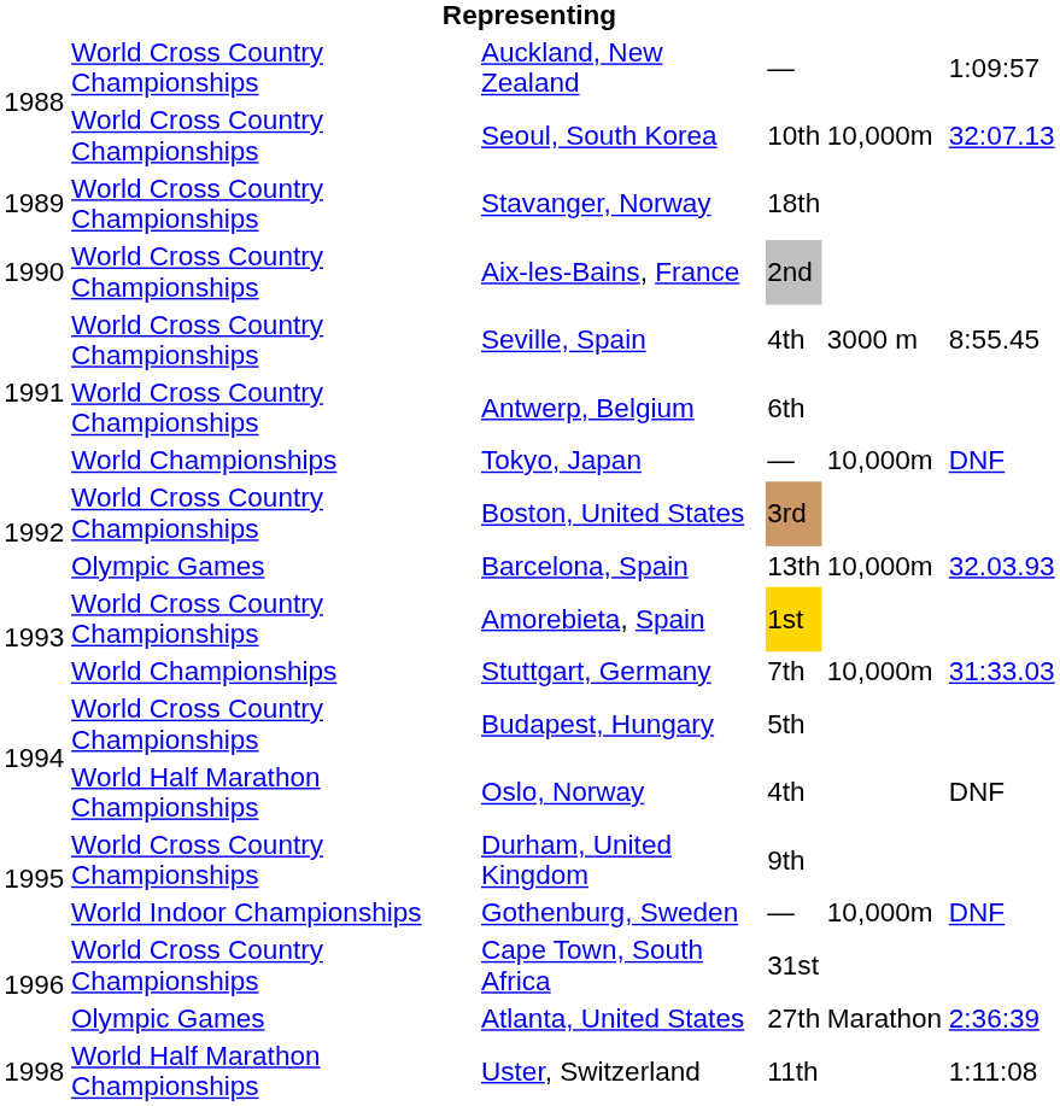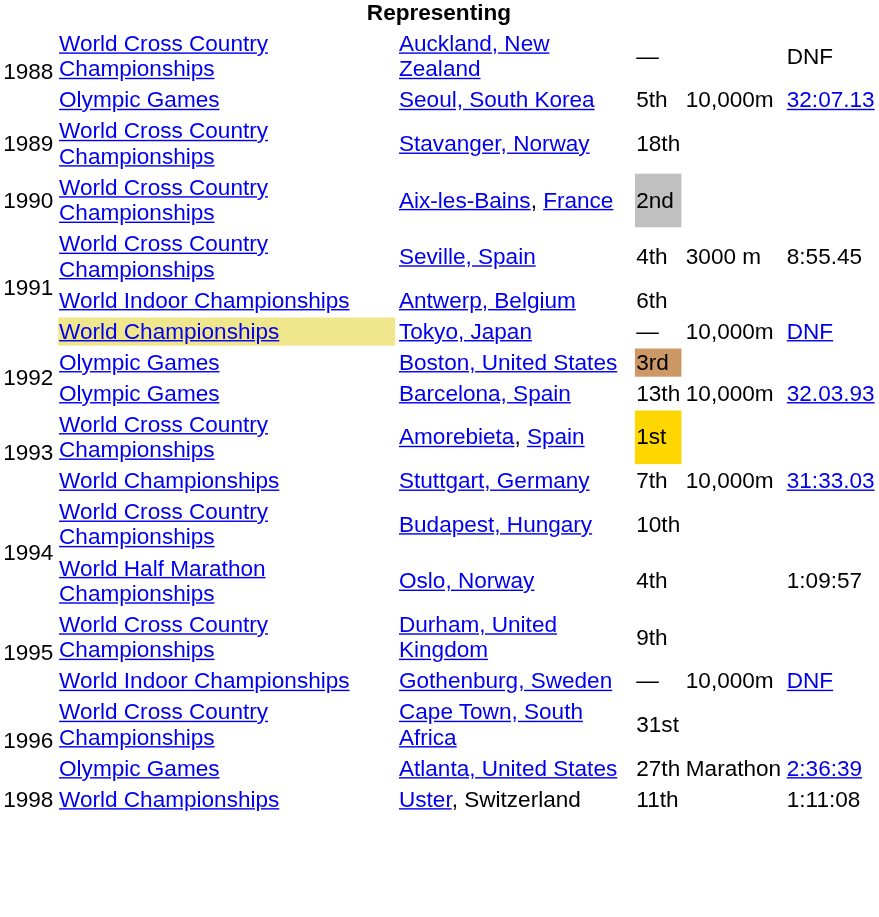 <table>
 <tr>
 <th colspan="6">Representing </th>
 </tr>
 <tr>
 <td rowspan=2>1988</td>
 <td><a href='#'>World Cross Country Championships</a></td>
 <td><a href='#'>Auckland, New Zealand</a></td>
 <td>—</td>
 <td></td>
-<td>1:09:57</td>
+<td>DNF</td>
 </tr>
 <tr>
-<td><a href='#'>World Cross Country Championships</a></td>
+<td><a href='#'>Olympic Games</a></td>
 <td><a href='#'>Seoul, South Korea</a></td>
-<td>10th</td>
+<td>5th</td>
 <td>10,000m</td>
 <td><a href='#'>32:07.13</a></td>
 </tr>
 <tr>
 <td>1989</td>
 <td><a href='#'>World Cross Country Championships</a></td>
 <td><a href='#'>Stavanger, Norway</a></td>
 <td>18th</td>
 <td></td>
 <td></td>
 </tr>
 <tr>
 <td>1990</td>
 <td><a href='#'>World Cross Country Championships</a></td>
 <td><a href='#'>Aix-les-Bains</a>, <a href='#'>France</a></td>
 <td bgcolor="silver">2nd</td>
 <td></td>
 <td></td>
 </tr>
 <tr>
 <td rowspan=3>1991</td>
 <td><a href='#'>World Cross Country Championships</a></td>
 <td><a href='#'>Seville, Spain</a></td>
 <td>4th</td>
 <td>3000 m</td>
 <td>8:55.45</td>
 </tr>
 <tr>
-<td><a href='#'>World Cross Country Championships</a></td>
+<td><a href='#'>World Indoor Championships</a></td>
 <td><a href='#'>Antwerp, Belgium</a></td>
 <td>6th</td>
 <td></td>
 <td></td>
 </tr>
 <tr>
-<td><a href='#'>World Championships</a></td>
+<td style="background: khaki;"><a href='#'>World Championships</a></td>
 <td><a href='#'>Tokyo, Japan</a></td>
 <td>—</td>
 <td>10,000m</td>
 <td><a href='#'>DNF</a></td>
 </tr>
 <tr>
 <td rowspan=2>1992</td>
-<td><a href='#'>World Cross Country Championships</a></td>
+<td><a href='#'>Olympic Games</a></td>
 <td><a href='#'>Boston, United States</a></td>
 <td bgcolor="cc9966">3rd</td>
 <td></td>
 <td></td>
 </tr>
 <tr>
 <td><a href='#'>Olympic Games</a></td>
 <td><a href='#'>Barcelona, Spain</a></td>
 <td>13th</td>
 <td>10,000m</td>
 <td><a href='#'>32.03.93</a></td>
 </tr>
 <tr>
 <td rowspan=2>1993</td>
 <td><a href='#'>World Cross Country Championships</a></td>
 <td><a href='#'>Amorebieta</a>, <a href='#'>Spain</a></td>
 <td bgcolor="gold">1st</td>
 <td></td>
 <td></td>
 </tr>
 <tr>
 <td><a href='#'>World Championships</a></td>
 <td><a href='#'>Stuttgart, Germany</a></td>
 <td>7th</td>
 <td>10,000m</td>
 <td><a href='#'>31:33.03</a></td>
 </tr>
 <tr>
 <td rowspan=2>1994</td>
 <td><a href='#'>World Cross Country Championships</a></td>
 <td><a href='#'>Budapest, Hungary</a></td>
-<td>5th</td>
+<td>10th</td>
 <td></td>
 <td></td>
 </tr>
 <tr>
 <td><a href='#'>World Half Marathon Championships</a></td>
 <td><a href='#'>Oslo, Norway</a></td>
 <td>4th</td>
 <td></td>
-<td>DNF</td>
+<td>1:09:57</td>
 </tr>
 <tr>
 <td rowspan=2>1995</td>
 <td><a href='#'>World Cross Country Championships</a></td>
 <td><a href='#'>Durham, United Kingdom</a></td>
 <td>9th</td>
 <td></td>
 <td></td>
 </tr>
 <tr>
 <td><a href='#'>World Indoor Championships</a></td>
 <td><a href='#'>Gothenburg, Sweden</a></td>
 <td>—</td>
 <td>10,000m</td>
 <td><a href='#'>DNF</a></td>
 </tr>
 <tr>
 <td rowspan=2>1996</td>
 <td><a href='#'>World Cross Country Championships</a></td>
 <td><a href='#'>Cape Town, South Africa</a></td>
 <td>31st</td>
 <td></td>
 <td></td>
 </tr>
 <tr>
 <td><a href='#'>Olympic Games</a></td>
 <td><a href='#'>Atlanta, United States</a></td>
 <td>27th</td>
 <td>Marathon</td>
 <td><a href='#'>2:36:39</a></td>
 </tr>
 <tr>
 <td>1998</td>
-<td><a href='#'>World Half Marathon Championships</a></td>
+<td><a href='#'>World Championships</a></td>
 <td><a href='#'>Uster</a>, Switzerland</td>
 <td>11th</td>
 <td></td>
 <td>1:11:08</td>
 </tr>
 </table>
